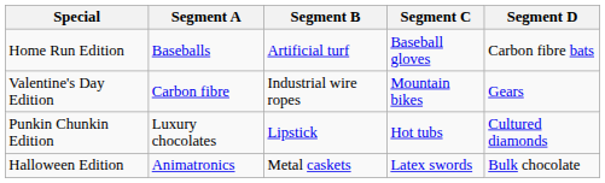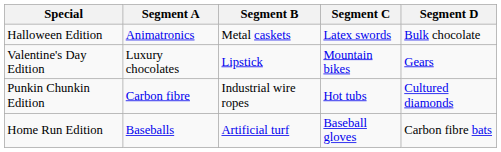 <table class="wikitable" style="width:100%;">
 <tr>
 <th style="width:5;">Special</th>
 <th>Segment A</th>
 <th>Segment B</th>
 <th>Segment C</th>
 <th>Segment D</th>
 </tr>
 <tr>
+<td>Halloween Edition</td>
+<td><a href='#'>Animatronics</a></td>
+<td>Metal <a href='#'>caskets</a></td>
+<td><a href='#'>Latex swords</a></td>
+<td><a href='#'>Bulk</a> chocolate</td>
+</tr>
+<tr>
+<td>Valentine's Day Edition</td>
+<td>Luxury chocolates</td>
+<td><a href='#'>Lipstick</a></td>
+<td><a href='#'>Mountain bikes</a></td>
+<td><a href='#'>Gears</a></td>
+</tr>
+<tr>
+<td>Punkin Chunkin Edition</td>
+<td><a href='#'>Carbon fibre</a></td>
+<td>Industrial wire ropes</td>
+<td><a href='#'>Hot tubs</a></td>
+<td><a href='#'>Cultured diamonds</a></td>
+</tr>
+<tr>
 <td>Home Run Edition</td>
 <td><a href='#'>Baseballs</a></td>
 <td><a href='#'>Artificial turf</a></td>
 <td><a href='#'>Baseball gloves</a></td>
 <td>Carbon fibre <a href='#'>bats</a></td>
 </tr>
-<tr>
-<td>Valentine's Day Edition</td>
-<td><a href='#'>Carbon fibre</a></td>
-<td>Industrial wire ropes</td>
-<td><a href='#'>Mountain bikes</a></td>
-<td><a href='#'>Gears</a></td>
-</tr>
-<tr>
-<td>Punkin Chunkin Edition</td>
-<td>Luxury chocolates</td>
-<td><a href='#'>Lipstick</a></td>
-<td><a href='#'>Hot tubs</a></td>
-<td><a href='#'>Cultured diamonds</a></td>
-</tr>
-<tr>
-<td>Halloween Edition</td>
-<td><a href='#'>Animatronics</a></td>
-<td>Metal <a href='#'>caskets</a></td>
-<td><a href='#'>Latex swords</a></td>
-<td><a href='#'>Bulk</a> chocolate</td>
-</tr>
 </table>
